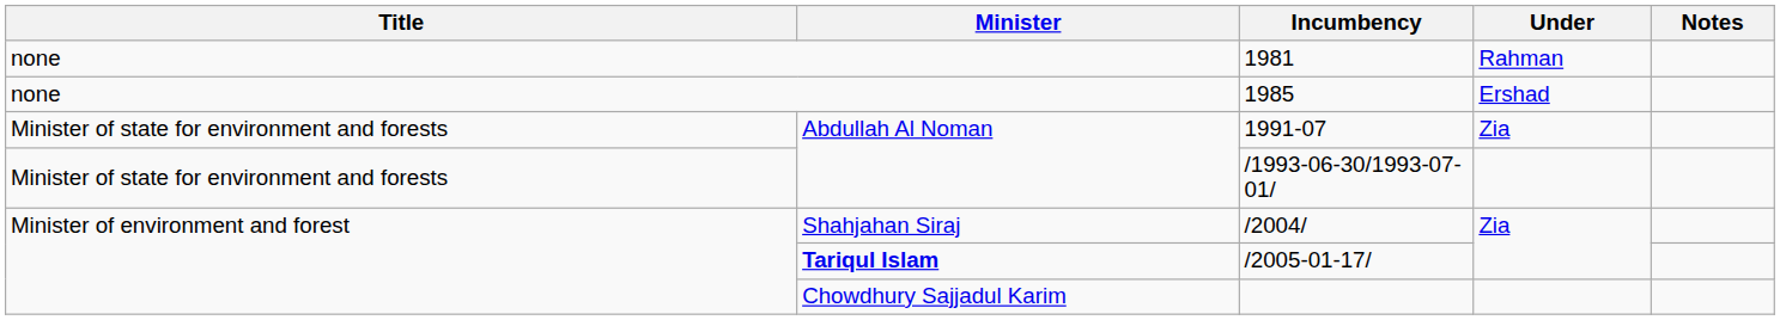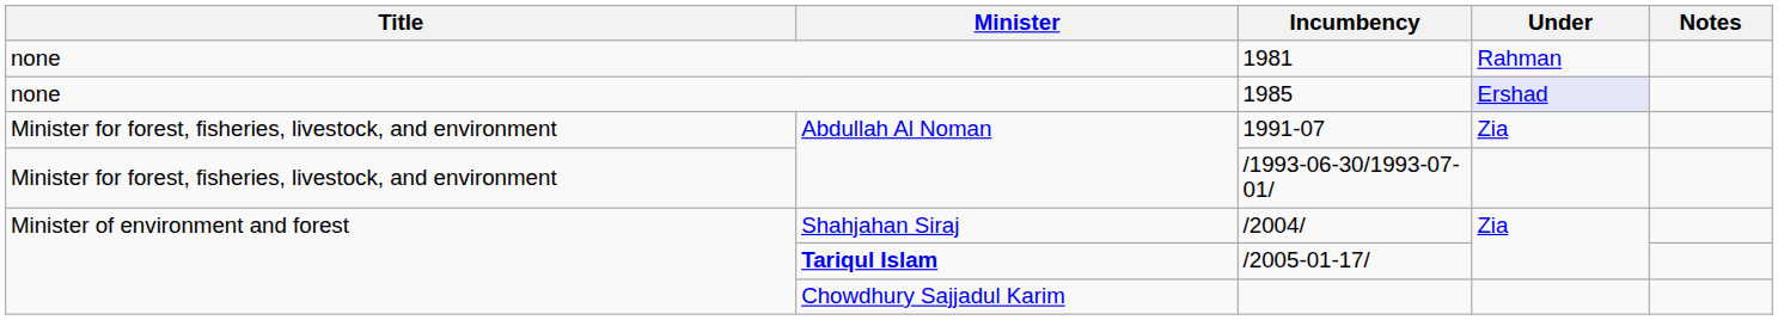 <table class="wikitable" style="width:100%;">
 <tr>
 <th>Title</th>
 <th style="width:25%;"><a href='#'>Minister</a></th>
 <th style="width:160px;">Incumbency</th>
 <th style="width:10%;">Under</th>
 <th style="width:7%;">Notes</th>
 </tr>
 <tr>
 <td colspan="2" style="vertical-align:top;">none</td>
 <td>1981</td>
 <td><a href='#'>Rahman</a></td>
 <td></td>
 </tr>
 <tr>
 <td colspan="2" style="vertical-align:top;">none</td>
 <td>1985</td>
-<td><a href='#'>Ershad</a></td>
+<td style="background: lavender;"><a href='#'>Ershad</a></td>
 <td></td>
 </tr>
 <tr>
-<td>Minister of state for environment and forests</td>
+<td>Minister for forest, fisheries, livestock, and environment</td>
 <td rowspan="2" style="vertical-align:top;"><a href='#'>Abdullah Al Noman</a></td>
 <td>1991-07</td>
 <td><a href='#'>Zia</a></td>
 <td></td>
 </tr>
 <tr>
-<td>Minister of state for environment and forests</td>
+<td>Minister for forest, fisheries, livestock, and environment</td>
 <td>/1993-06-30/1993-07-01/</td>
 <td></td>
 <td></td>
 </tr>
 <tr>
 <td rowspan="3" style="vertical-align:top;">Minister of environment and forest</td>
 <td><a href='#'>Shahjahan Siraj</a></td>
 <td>/2004/</td>
 <td rowspan="2" style="vertical-align:top;"><a href='#'>Zia</a></td>
 <td></td>
 </tr>
 <tr>
 <td><strong><a href='#'>Tariqul Islam</a></strong></td>
 <td>/2005-01-17/</td>
 <td></td>
 </tr>
 <tr>
 <td><a href='#'>Chowdhury Sajjadul Karim</a></td>
 <td></td>
 <td></td>
 <td></td>
 </tr>
 </table>
